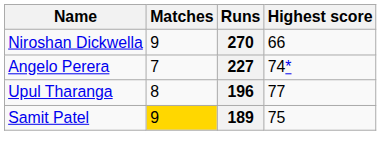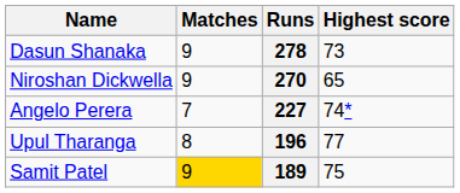 <table class="wikitable">
 <tr>
 <th>Name</th>
 <th>Matches</th>
 <th>Runs</th>
 <th>Highest score</th>
 </tr>
 <tr>
+<td><a href='#'>Dasun Shanaka</a></td>
+<td>9</td>
+<th>278</th>
+<td>73</td>
+</tr>
+<tr>
 <td><a href='#'>Niroshan Dickwella</a></td>
 <td>9</td>
 <th>270</th>
-<td>66</td>
+<td>65</td>
 </tr>
 <tr>
 <td><a href='#'>Angelo Perera</a></td>
 <td>7</td>
 <th>227</th>
 <td>74<a href='#'>*</a></td>
 </tr>
 <tr>
 <td><a href='#'>Upul Tharanga</a></td>
 <td>8</td>
 <th>196</th>
 <td>77</td>
 </tr>
 <tr>
 <td><a href='#'>Samit Patel</a></td>
 <td style="background: gold;">9</td>
 <th>189</th>
 <td>75</td>
 </tr>
 </table>
